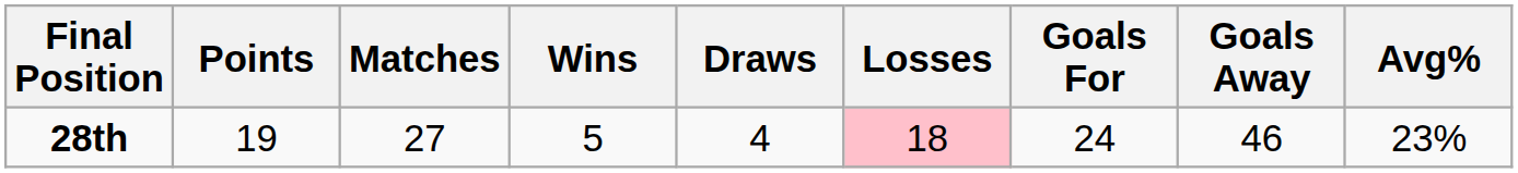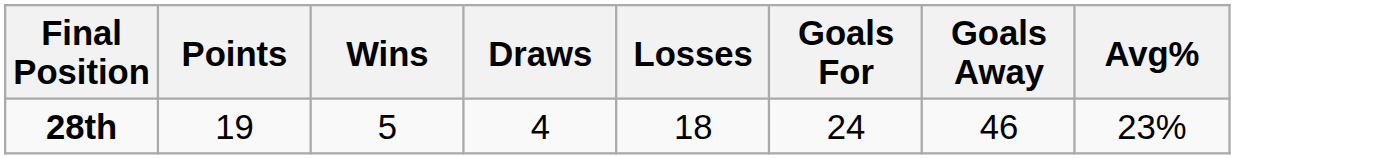 <table class="wikitable" style="font-size: 95%; text-align: center;">
 <tr>
 <th width=60>Final Position</th>
 <th width=60>Points</th>
-<th width=60>Matches</th>
 <th width=60>Wins</th>
 <th width=60>Draws</th>
 <th width=60>Losses</th>
 <th width=60>Goals For</th>
 <th width=60>Goals Away</th>
 <th width=60>Avg%</th>
 </tr>
 <tr>
 <td><strong>28th</strong></td>
 <td>19</td>
-<td>27</td>
 <td>5</td>
 <td>4</td>
-<td style="background: pink;">18</td>
+<td>18</td>
 <td>24</td>
 <td>46</td>
 <td>23%</td>
 </tr>
 </table>
